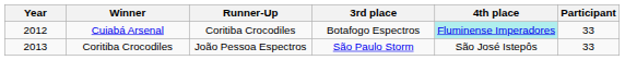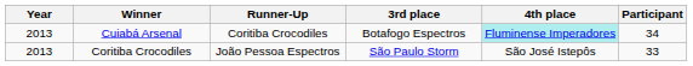 <table class="wikitable">
 <tr align=center style="background:#efefef;">
 <th width=10%>Year</th>
 <th width=20%>Winner</th>
 <th width=20%>Runner-Up</th>
 <th width=s20%>3rd place</th>
 <th width=20%>4th place</th>
 <th width=10%>Participant</th>
 </tr>
 <tr align=center>
-<td>2012</td>
+<td>2013</td>
 <td><a href='#'>Cuiabá Arsenal</a></td>
 <td>Coritiba Crocodiles</td>
 <td>Botafogo Espectros</td>
 <td style="background: paleturquoise;"><a href='#'>Fluminense Imperadores</a></td>
-<td>33</td>
+<td>34</td>
 </tr>
 <tr align=center>
 <td>2013</td>
 <td>Coritiba Crocodiles</td>
 <td>João Pessoa Espectros</td>
 <td><a href='#'>São Paulo Storm</a></td>
 <td>São José Istepôs</td>
 <td>33</td>
 </tr>
 </table>
